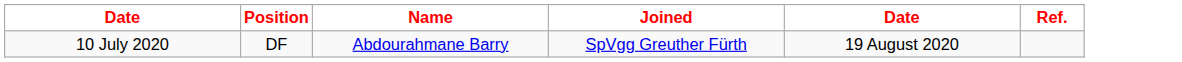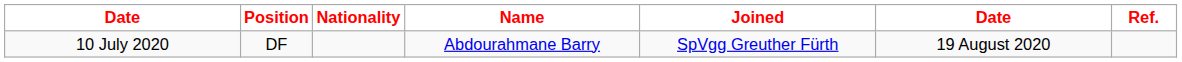 <table class="wikitable"  style="text-align:center; font-size:90%; ">
 <tr>
 <th style="background:#FFFFFF; color:#FF0000; width:200px;">Date</th>
 <th style="background:#FFFFFF; color:#FF0000; width:50px;">Position</th>
+<th style="background:#FFFFFF; color:#FF0000; width:50px;">Nationality</th>
 <th style="background:#FFFFFF; color:#FF0000; width:200px;">Name</th>
 <th style="background:#FFFFFF; color:#FF0000; width:200px;">Joined</th>
 <th style="background:#FFFFFF; color:#FF0000; width:200px;">Date</th>
 <th style="background:#FFFFFF; color:#FF0000; width:50px;">Ref.</th>
 </tr>
 <tr>
 <td>10 July 2020</td>
 <td>DF</td>
+<td></td>
 <td><a href='#'>Abdourahmane Barry</a></td>
 <td><a href='#'>SpVgg Greuther Fürth</a></td>
 <td>19 August 2020</td>
 <td></td>
 </tr>
 </table>
